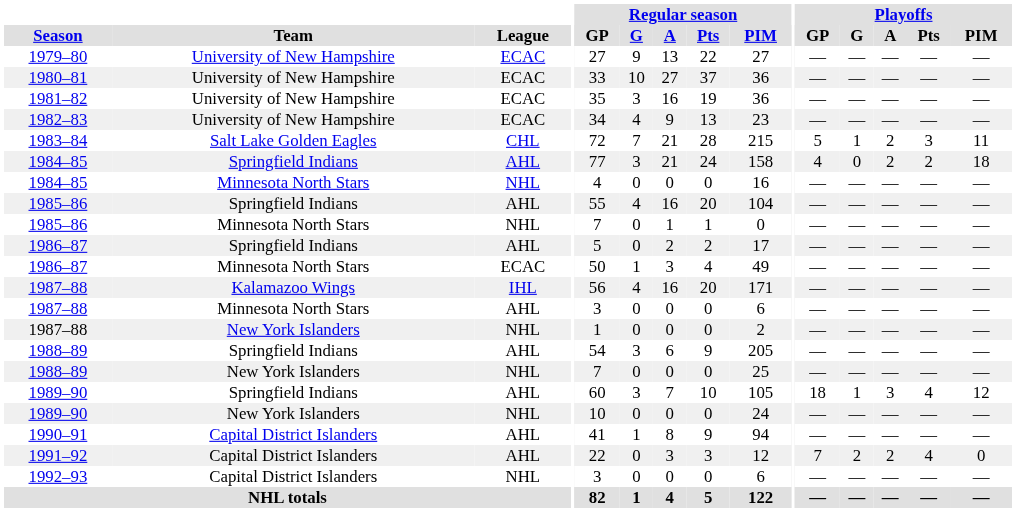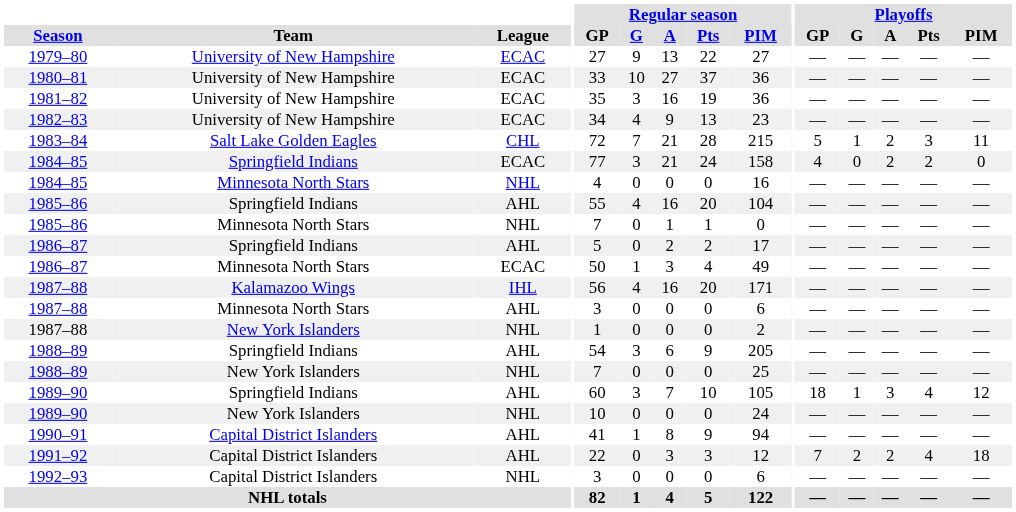 <table border="0" cellpadding="1" cellspacing="0" style="text-align:center; width:60em">
 <tr bgcolor="#e0e0e0">
 <th colspan="3" bgcolor="#ffffff"></th>
 <th rowspan="96" bgcolor="#ffffff"></th>
 <th colspan="5"><a href='#'>Regular season</a></th>
 <th rowspan="96" bgcolor="#ffffff"></th>
 <th colspan="5"><a href='#'>Playoffs</a></th>
 </tr>
 <tr bgcolor="#e0e0e0">
 <th><a href='#'>Season</a></th>
 <th>Team</th>
 <th>League</th>
 <th>GP</th>
 <th><a href='#'>G</a></th>
 <th><a href='#'>A</a></th>
 <th><a href='#'>Pts</a></th>
 <th><a href='#'>PIM</a></th>
 <th>GP</th>
 <th>G</th>
 <th>A</th>
 <th>Pts</th>
 <th>PIM</th>
 </tr>
 <tr>
 <td><a href='#'>1979–80</a></td>
 <td><a href='#'>University of New Hampshire</a></td>
 <td><a href='#'>ECAC</a></td>
 <td>27</td>
 <td>9</td>
 <td>13</td>
 <td>22</td>
 <td>27</td>
 <td>—</td>
 <td>—</td>
 <td>—</td>
 <td>—</td>
 <td>—</td>
 </tr>
 <tr bgcolor="#f0f0f0">
 <td><a href='#'>1980–81</a></td>
 <td>University of New Hampshire</td>
 <td>ECAC</td>
 <td>33</td>
 <td>10</td>
 <td>27</td>
 <td>37</td>
 <td>36</td>
 <td>—</td>
 <td>—</td>
 <td>—</td>
 <td>—</td>
 <td>—</td>
 </tr>
 <tr>
 <td><a href='#'>1981–82</a></td>
 <td>University of New Hampshire</td>
 <td>ECAC</td>
 <td>35</td>
 <td>3</td>
 <td>16</td>
 <td>19</td>
 <td>36</td>
 <td>—</td>
 <td>—</td>
 <td>—</td>
 <td>—</td>
 <td>—</td>
 </tr>
 <tr bgcolor="#f0f0f0">
 <td><a href='#'>1982–83</a></td>
 <td>University of New Hampshire</td>
 <td>ECAC</td>
 <td>34</td>
 <td>4</td>
 <td>9</td>
 <td>13</td>
 <td>23</td>
 <td>—</td>
 <td>—</td>
 <td>—</td>
 <td>—</td>
 <td>—</td>
 </tr>
 <tr>
 <td><a href='#'>1983–84</a></td>
 <td><a href='#'>Salt Lake Golden Eagles</a></td>
 <td><a href='#'>CHL</a></td>
 <td>72</td>
 <td>7</td>
 <td>21</td>
 <td>28</td>
 <td>215</td>
 <td>5</td>
 <td>1</td>
 <td>2</td>
 <td>3</td>
 <td>11</td>
 </tr>
 <tr bgcolor="#f0f0f0">
 <td><a href='#'>1984–85</a></td>
 <td><a href='#'>Springfield Indians</a></td>
-<td><a href='#'>AHL</a></td>
+<td>ECAC</td>
 <td>77</td>
 <td>3</td>
 <td>21</td>
 <td>24</td>
 <td>158</td>
 <td>4</td>
 <td>0</td>
 <td>2</td>
 <td>2</td>
-<td>18</td>
+<td>0</td>
 </tr>
 <tr>
 <td><a href='#'>1984–85</a></td>
 <td><a href='#'>Minnesota North Stars</a></td>
 <td><a href='#'>NHL</a></td>
 <td>4</td>
 <td>0</td>
 <td>0</td>
 <td>0</td>
 <td>16</td>
 <td>—</td>
 <td>—</td>
 <td>—</td>
 <td>—</td>
 <td>—</td>
 </tr>
 <tr bgcolor="#f0f0f0">
 <td><a href='#'>1985–86</a></td>
 <td>Springfield Indians</td>
 <td>AHL</td>
 <td>55</td>
 <td>4</td>
 <td>16</td>
 <td>20</td>
 <td>104</td>
 <td>—</td>
 <td>—</td>
 <td>—</td>
 <td>—</td>
 <td>—</td>
 </tr>
 <tr>
 <td><a href='#'>1985–86</a></td>
 <td>Minnesota North Stars</td>
 <td>NHL</td>
 <td>7</td>
 <td>0</td>
 <td>1</td>
 <td>1</td>
 <td>0</td>
 <td>—</td>
 <td>—</td>
 <td>—</td>
 <td>—</td>
 <td>—</td>
 </tr>
 <tr bgcolor="#f0f0f0">
 <td><a href='#'>1986–87</a></td>
 <td>Springfield Indians</td>
 <td>AHL</td>
 <td>5</td>
 <td>0</td>
 <td>2</td>
 <td>2</td>
 <td>17</td>
 <td>—</td>
 <td>—</td>
 <td>—</td>
 <td>—</td>
 <td>—</td>
 </tr>
 <tr>
 <td><a href='#'>1986–87</a></td>
 <td>Minnesota North Stars</td>
 <td>ECAC</td>
 <td>50</td>
 <td>1</td>
 <td>3</td>
 <td>4</td>
 <td>49</td>
 <td>—</td>
 <td>—</td>
 <td>—</td>
 <td>—</td>
 <td>—</td>
 </tr>
 <tr bgcolor="#f0f0f0">
 <td><a href='#'>1987–88</a></td>
 <td><a href='#'>Kalamazoo Wings</a></td>
 <td><a href='#'>IHL</a></td>
 <td>56</td>
 <td>4</td>
 <td>16</td>
 <td>20</td>
 <td>171</td>
 <td>—</td>
 <td>—</td>
 <td>—</td>
 <td>—</td>
 <td>—</td>
 </tr>
 <tr>
 <td><a href='#'>1987–88</a></td>
 <td>Minnesota North Stars</td>
 <td>AHL</td>
 <td>3</td>
 <td>0</td>
 <td>0</td>
 <td>0</td>
 <td>6</td>
 <td>—</td>
 <td>—</td>
 <td>—</td>
 <td>—</td>
 <td>—</td>
 </tr>
 <tr bgcolor="#f0f0f0">
 <td>1987–88</td>
 <td><a href='#'>New York Islanders</a></td>
 <td>NHL</td>
 <td>1</td>
 <td>0</td>
 <td>0</td>
 <td>0</td>
 <td>2</td>
 <td>—</td>
 <td>—</td>
 <td>—</td>
 <td>—</td>
 <td>—</td>
 </tr>
 <tr>
 <td><a href='#'>1988–89</a></td>
 <td>Springfield Indians</td>
 <td>AHL</td>
 <td>54</td>
 <td>3</td>
 <td>6</td>
 <td>9</td>
 <td>205</td>
 <td>—</td>
 <td>—</td>
 <td>—</td>
 <td>—</td>
 <td>—</td>
 </tr>
 <tr bgcolor="#f0f0f0">
 <td><a href='#'>1988–89</a></td>
 <td>New York Islanders</td>
 <td>NHL</td>
 <td>7</td>
 <td>0</td>
 <td>0</td>
 <td>0</td>
 <td>25</td>
 <td>—</td>
 <td>—</td>
 <td>—</td>
 <td>—</td>
 <td>—</td>
 </tr>
 <tr>
 <td><a href='#'>1989–90</a></td>
 <td>Springfield Indians</td>
 <td>AHL</td>
 <td>60</td>
 <td>3</td>
 <td>7</td>
 <td>10</td>
 <td>105</td>
 <td>18</td>
 <td>1</td>
 <td>3</td>
 <td>4</td>
 <td>12</td>
 </tr>
 <tr bgcolor="#f0f0f0">
 <td><a href='#'>1989–90</a></td>
 <td>New York Islanders</td>
 <td>NHL</td>
 <td>10</td>
 <td>0</td>
 <td>0</td>
 <td>0</td>
 <td>24</td>
 <td>—</td>
 <td>—</td>
 <td>—</td>
 <td>—</td>
 <td>—</td>
 </tr>
 <tr>
 <td><a href='#'>1990–91</a></td>
 <td><a href='#'>Capital District Islanders</a></td>
 <td>AHL</td>
 <td>41</td>
 <td>1</td>
 <td>8</td>
 <td>9</td>
 <td>94</td>
 <td>—</td>
 <td>—</td>
 <td>—</td>
 <td>—</td>
 <td>—</td>
 </tr>
 <tr bgcolor="#f0f0f0">
 <td><a href='#'>1991–92</a></td>
 <td>Capital District Islanders</td>
 <td>AHL</td>
 <td>22</td>
 <td>0</td>
 <td>3</td>
 <td>3</td>
 <td>12</td>
 <td>7</td>
 <td>2</td>
 <td>2</td>
 <td>4</td>
-<td>0</td>
+<td>18</td>
 </tr>
 <tr>
 <td><a href='#'>1992–93</a></td>
 <td>Capital District Islanders</td>
 <td>NHL</td>
 <td>3</td>
 <td>0</td>
 <td>0</td>
 <td>0</td>
 <td>6</td>
 <td>—</td>
 <td>—</td>
 <td>—</td>
 <td>—</td>
 <td>—</td>
 </tr>
 <tr bgcolor="#e0e0e0">
 <th colspan="3">NHL totals</th>
 <th>82</th>
 <th>1</th>
 <th>4</th>
 <th>5</th>
 <th>122</th>
 <th>—</th>
 <th>—</th>
 <th>—</th>
 <th>—</th>
 <th>—</th>
 </tr>
 </table>
